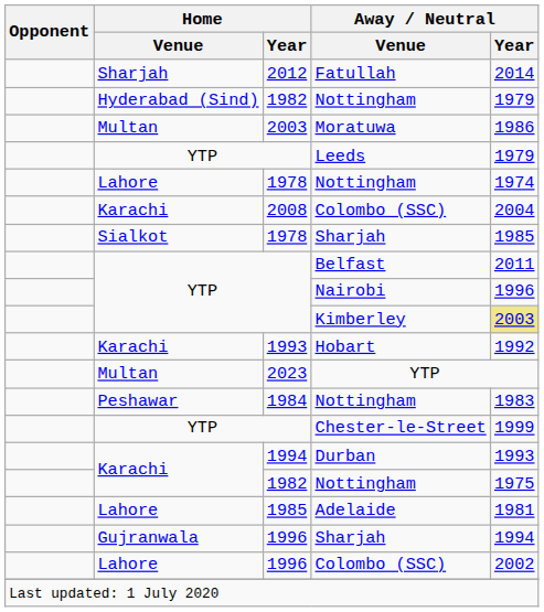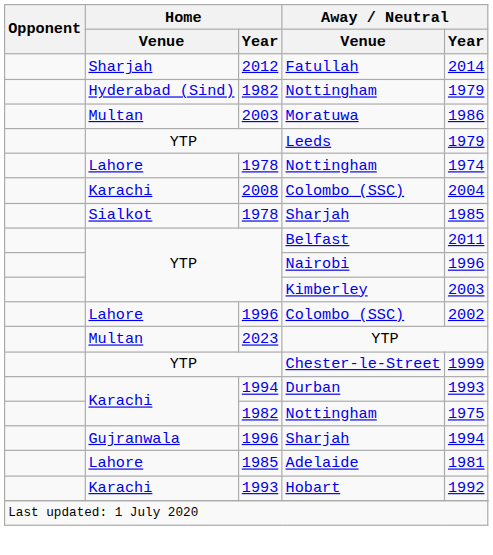 <table class="wikitable plainrowheaders sortable">
 <tr>
 <th rowspan="2">Opponent</th>
 <th colspan="2">Home</th>
 <th colspan="2">Away / Neutral</th>
 </tr>
 <tr>
 <th>Venue</th>
 <th style="text-align:center">Year</th>
 <th style="text-align:center">Venue</th>
 <th style="text-align:center">Year</th>
 </tr>
 <tr>
 <td></td>
 <td><a href='#'>Sharjah</a></td>
 <td><a href='#'>2012</a></td>
 <td><a href='#'>Fatullah</a></td>
 <td><a href='#'>2014</a></td>
 </tr>
 <tr>
 <td></td>
 <td><a href='#'>Hyderabad (Sind)</a></td>
 <td><a href='#'>1982</a></td>
 <td><a href='#'>Nottingham</a></td>
 <td><a href='#'>1979</a> </td>
 </tr>
 <tr>
 <td></td>
 <td><a href='#'>Multan</a></td>
 <td><a href='#'>2003</a></td>
 <td><a href='#'>Moratuwa</a></td>
 <td><a href='#'>1986</a></td>
 </tr>
 <tr>
 <td></td>
 <td colspan=2 align=center>YTP</td>
 <td><a href='#'>Leeds</a></td>
 <td><a href='#'>1979</a> </td>
 </tr>
 <tr>
 <td></td>
 <td><a href='#'>Lahore</a></td>
 <td><a href='#'>1978</a></td>
 <td><a href='#'>Nottingham</a></td>
 <td><a href='#'>1974</a></td>
 </tr>
 <tr>
 <td></td>
 <td><a href='#'>Karachi</a></td>
 <td><a href='#'>2008</a></td>
 <td><a href='#'>Colombo (SSC)</a></td>
 <td><a href='#'>2004</a></td>
 </tr>
 <tr>
 <td></td>
 <td><a href='#'>Sialkot</a></td>
 <td><a href='#'>1978</a></td>
 <td><a href='#'>Sharjah</a></td>
 <td><a href='#'>1985</a></td>
 </tr>
 <tr>
 <td></td>
 <td rowspan=3 colspan=2 align=center>YTP</td>
 <td><a href='#'>Belfast</a></td>
 <td><a href='#'>2011</a></td>
 </tr>
 <tr>
 <td></td>
 <td><a href='#'>Nairobi</a></td>
 <td><a href='#'>1996</a></td>
 </tr>
 <tr>
 <td></td>
 <td><a href='#'>Kimberley</a></td>
-<td style="background: khaki;"><a href='#'>2003</a> </td>
+<td><a href='#'>2003</a> </td>
 </tr>
 <tr>
 <td></td>
-<td><a href='#'>Karachi</a></td>
-<td><a href='#'>1993</a></td>
-<td><a href='#'>Hobart</a></td>
-<td><a href='#'>1992</a> </td>
+<td><a href='#'>Lahore</a></td>
+<td><a href='#'>1996</a> </td>
+<td><a href='#'>Colombo (SSC)</a></td>
+<td><a href='#'>2002</a></td>
 </tr>
 <tr>
 <td></td>
 <td><a href='#'>Multan</a></td>
 <td><a href='#'>2023</a></td>
 <td colspan=2 align=center>YTP</td>
-</tr>
-<tr>
-<td></td>
-<td><a href='#'>Peshawar</a></td>
-<td><a href='#'>1984</a></td>
-<td><a href='#'>Nottingham</a></td>
-<td><a href='#'>1983</a> </td>
 </tr>
 <tr>
 <td></td>
 <td colspan=2 align=center>YTP</td>
 <td><a href='#'>Chester-le-Street</a></td>
 <td><a href='#'>1999</a> </td>
 </tr>
 <tr>
 <td></td>
 <td rowspan=2><a href='#'>Karachi</a></td>
 <td><a href='#'>1994</a></td>
 <td><a href='#'>Durban</a></td>
 <td><a href='#'>1993</a></td>
 </tr>
 <tr>
 <td></td>
 <td><a href='#'>1982</a></td>
 <td><a href='#'>Nottingham</a></td>
 <td><a href='#'>1975</a> </td>
 </tr>
 <tr>
 <td></td>
-<td><a href='#'>Lahore</a></td>
-<td><a href='#'>1985</a></td>
-<td><a href='#'>Adelaide</a></td>
-<td><a href='#'>1981</a></td>
-</tr>
-<tr>
-<td></td>
 <td><a href='#'>Gujranwala</a></td>
 <td><a href='#'>1996</a> </td>
 <td><a href='#'>Sharjah</a></td>
 <td><a href='#'>1994</a></td>
 </tr>
 <tr>
 <td></td>
 <td><a href='#'>Lahore</a></td>
-<td><a href='#'>1996</a> </td>
-<td><a href='#'>Colombo (SSC)</a></td>
-<td><a href='#'>2002</a></td>
+<td><a href='#'>1985</a></td>
+<td><a href='#'>Adelaide</a></td>
+<td><a href='#'>1981</a></td>
+</tr>
+<tr>
+<td></td>
+<td><a href='#'>Karachi</a></td>
+<td><a href='#'>1993</a></td>
+<td><a href='#'>Hobart</a></td>
+<td><a href='#'>1992</a> </td>
 </tr>
 <tr>
 </tr>
 <tr class=sortbottom>
 <td colspan=5><small>Last updated: 1 July 2020</small></td>
 </tr>
 </table>
